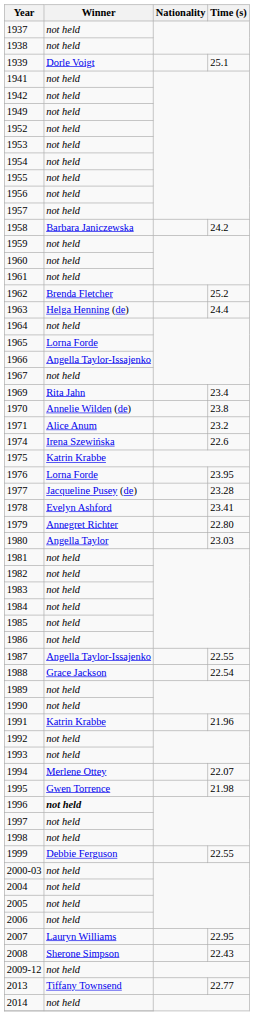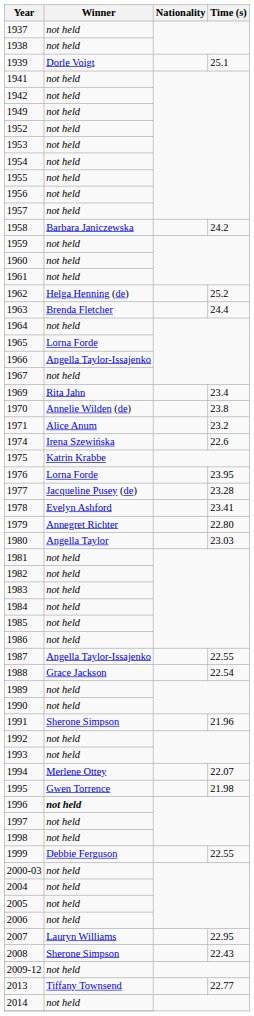 <table class="wikitable collapsible collapsed" style="float:left">
 <tr>
 <th>Year</th>
 <th>Winner</th>
 <th>Nationality</th>
 <th>Time (s)</th>
 </tr>
 <tr>
 <td>1937</td>
 <td><em>not held</em></td>
 </tr>
 <tr>
 <td>1938</td>
 <td><em>not held</em></td>
 </tr>
 <tr>
 <td>1939</td>
 <td><a href='#'>Dorle Voigt</a></td>
 <td></td>
 <td>25.1</td>
 </tr>
 <tr>
 <td>1941</td>
 <td><em>not held</em></td>
 </tr>
 <tr>
 <td>1942</td>
 <td><em>not held</em></td>
 </tr>
 <tr>
 <td>1949</td>
 <td><em>not held</em></td>
 </tr>
 <tr>
 <td>1952</td>
 <td><em>not held</em></td>
 </tr>
 <tr>
 <td>1953</td>
 <td><em>not held</em></td>
 </tr>
 <tr>
 <td>1954</td>
 <td><em>not held</em></td>
 </tr>
 <tr>
 <td>1955</td>
 <td><em>not held</em></td>
 </tr>
 <tr>
 <td>1956</td>
 <td><em>not held</em></td>
 </tr>
 <tr>
 <td>1957</td>
 <td><em>not held</em></td>
 </tr>
 <tr>
 <td>1958</td>
 <td><a href='#'>Barbara Janiczewska</a></td>
 <td></td>
 <td>24.2</td>
 </tr>
 <tr>
 <td>1959</td>
 <td><em>not held</em></td>
 </tr>
 <tr>
 <td>1960</td>
 <td><em>not held</em></td>
 </tr>
 <tr>
 <td>1961</td>
 <td><em>not held</em></td>
 </tr>
 <tr>
 <td>1962</td>
-<td><a href='#'>Brenda Fletcher</a></td>
+<td><a href='#'>Helga Henning</a> (<a href='#'>de</a>)</td>
 <td></td>
 <td>25.2</td>
 </tr>
 <tr>
 <td>1963</td>
-<td><a href='#'>Helga Henning</a> (<a href='#'>de</a>)</td>
+<td><a href='#'>Brenda Fletcher</a></td>
 <td></td>
 <td>24.4</td>
 </tr>
 <tr>
 <td>1964</td>
 <td><em>not held</em></td>
 </tr>
 <tr>
 <td>1965</td>
 <td><a href='#'>Lorna Forde</a></td>
 </tr>
 <tr>
 <td>1966</td>
 <td><a href='#'>Angella Taylor-Issajenko</a></td>
 </tr>
 <tr>
 <td>1967</td>
 <td><em>not held</em></td>
 </tr>
 <tr>
 <td>1969</td>
 <td><a href='#'>Rita Jahn</a></td>
 <td></td>
 <td>23.4</td>
 </tr>
 <tr>
 <td>1970</td>
 <td><a href='#'>Annelie Wilden</a> (<a href='#'>de</a>)</td>
 <td></td>
 <td>23.8</td>
 </tr>
 <tr>
 <td>1971</td>
 <td><a href='#'>Alice Anum</a></td>
 <td></td>
 <td>23.2</td>
 </tr>
 <tr>
 <td>1974</td>
 <td><a href='#'>Irena Szewińska</a></td>
 <td></td>
 <td>22.6</td>
 </tr>
 <tr>
 <td>1975</td>
 <td><a href='#'>Katrin Krabbe</a></td>
 </tr>
 <tr>
 <td>1976</td>
 <td><a href='#'>Lorna Forde</a></td>
 <td></td>
 <td>23.95</td>
 </tr>
 <tr>
 <td>1977</td>
 <td><a href='#'>Jacqueline Pusey</a> (<a href='#'>de</a>)</td>
 <td></td>
 <td>23.28</td>
 </tr>
 <tr>
 <td>1978</td>
 <td><a href='#'>Evelyn Ashford</a></td>
 <td></td>
 <td>23.41</td>
 </tr>
 <tr>
 <td>1979</td>
 <td><a href='#'>Annegret Richter</a></td>
 <td></td>
 <td>22.80</td>
 </tr>
 <tr>
 <td>1980</td>
 <td><a href='#'>Angella Taylor</a></td>
 <td></td>
 <td>23.03</td>
 </tr>
 <tr>
 <td>1981</td>
 <td><em>not held</em></td>
 </tr>
 <tr>
 <td>1982</td>
 <td><em>not held</em></td>
 </tr>
 <tr>
 <td>1983</td>
 <td><em>not held</em></td>
 </tr>
 <tr>
 <td>1984</td>
 <td><em>not held</em></td>
 </tr>
 <tr>
 <td>1985</td>
 <td><em>not held</em></td>
 </tr>
 <tr>
 <td>1986</td>
 <td><em>not held</em></td>
 </tr>
 <tr>
 <td>1987</td>
 <td><a href='#'>Angella Taylor-Issajenko</a></td>
 <td></td>
 <td>22.55</td>
 </tr>
 <tr>
 <td>1988</td>
 <td><a href='#'>Grace Jackson</a></td>
 <td></td>
 <td>22.54</td>
 </tr>
 <tr>
 <td>1989</td>
 <td><em>not held</em></td>
 </tr>
 <tr>
 <td>1990</td>
 <td><em>not held</em></td>
 </tr>
 <tr>
 <td>1991</td>
-<td><a href='#'>Katrin Krabbe</a></td>
+<td><a href='#'>Sherone Simpson</a></td>
 <td></td>
 <td>21.96</td>
 </tr>
 <tr>
 <td>1992</td>
 <td><em>not held</em></td>
 </tr>
 <tr>
 <td>1993</td>
 <td><em>not held</em></td>
 </tr>
 <tr>
 <td>1994</td>
 <td><a href='#'>Merlene Ottey</a></td>
 <td></td>
 <td>22.07</td>
 </tr>
 <tr>
 <td>1995</td>
 <td><a href='#'>Gwen Torrence</a></td>
 <td></td>
 <td>21.98</td>
 </tr>
 <tr>
 <td>1996</td>
 <td><strong><em>not held</em></strong></td>
 </tr>
 <tr>
 <td>1997</td>
 <td><em>not held</em></td>
 </tr>
 <tr>
 <td>1998</td>
 <td><em>not held</em></td>
 </tr>
 <tr>
 <td>1999</td>
 <td><a href='#'>Debbie Ferguson</a></td>
 <td></td>
 <td>22.55</td>
 </tr>
 <tr>
 <td>2000-03</td>
 <td><em>not held</em></td>
 </tr>
 <tr>
 <td>2004</td>
 <td><em>not held</em></td>
 </tr>
 <tr>
 <td>2005</td>
 <td><em>not held</em></td>
 </tr>
 <tr>
 <td>2006</td>
 <td><em>not held</em></td>
 </tr>
 <tr>
 <td>2007</td>
 <td><a href='#'>Lauryn Williams</a></td>
 <td></td>
 <td>22.95</td>
 </tr>
 <tr>
 <td>2008</td>
 <td><a href='#'>Sherone Simpson</a></td>
 <td></td>
 <td>22.43</td>
 </tr>
 <tr>
 <td>2009-12</td>
 <td><em>not held</em></td>
 </tr>
 <tr>
 <td>2013</td>
 <td><a href='#'>Tiffany Townsend</a></td>
 <td></td>
 <td>22.77</td>
 </tr>
 <tr>
 <td>2014</td>
 <td><em>not held</em></td>
 </tr>
 <tr>
 </tr>
 </table>
